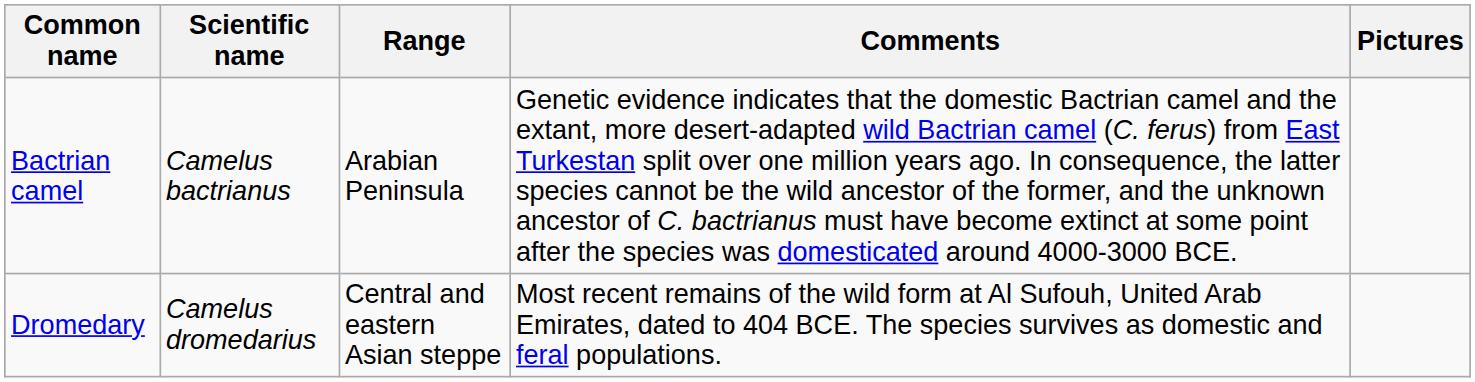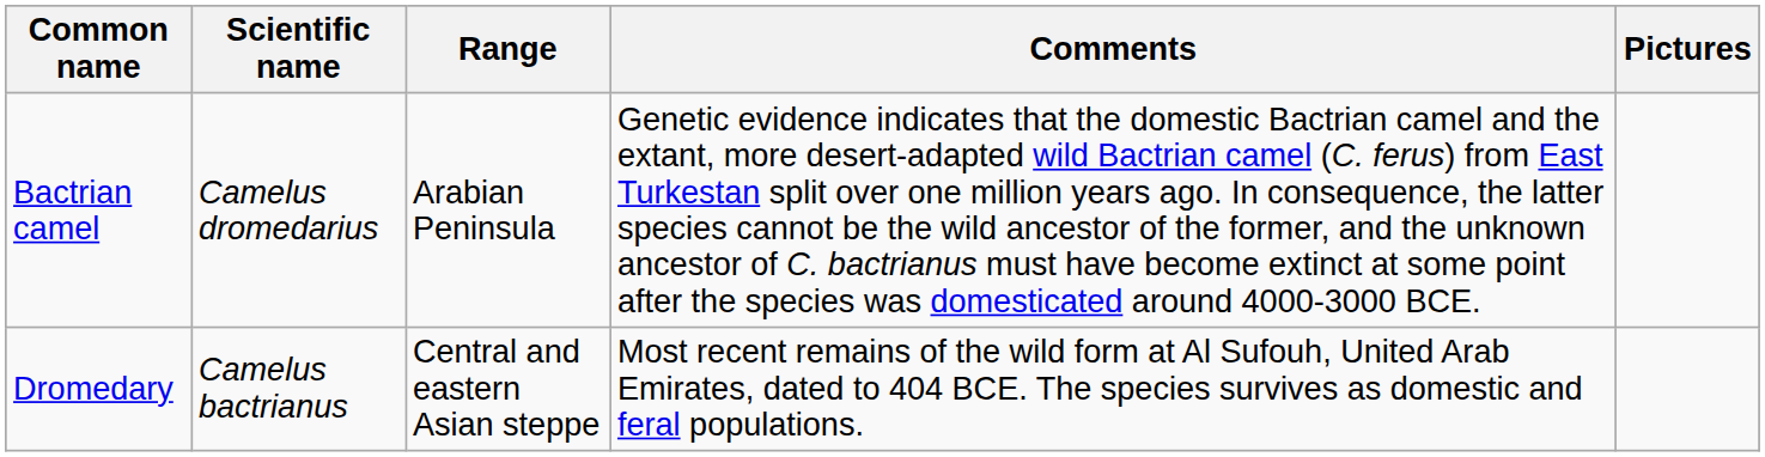 <table class="wikitable">
 <tr>
 <th>Common name</th>
 <th>Scientific name</th>
 <th>Range</th>
 <th class="unsortable">Comments</th>
 <th class="unsortable">Pictures</th>
 </tr>
 <tr>
 <td><a href='#'>Bactrian camel</a></td>
-<td><em>Camelus bactrianus</em></td>
+<td><em>Camelus dromedarius</em></td>
 <td>Arabian Peninsula</td>
 <td>Genetic evidence indicates that the domestic Bactrian camel and the extant, more desert-adapted <a href='#'>wild Bactrian camel</a> (<em>C. ferus</em>) from <a href='#'>East Turkestan</a> split over one million years ago. In consequence, the latter species cannot be the wild ancestor of the former, and the unknown ancestor of <em>C. bactrianus</em> must have become extinct at some point after the species was <a href='#'>domesticated</a> around 4000-3000 BCE.</td>
 <td></td>
 </tr>
 <tr>
 <td><a href='#'>Dromedary</a></td>
-<td><em>Camelus dromedarius</em></td>
+<td><em>Camelus bactrianus</em></td>
 <td>Central and eastern Asian steppe</td>
 <td>Most recent remains of the wild form at Al Sufouh, United Arab Emirates, dated to 404 BCE. The species survives as domestic and <a href='#'>feral</a> populations.</td>
 <td></td>
 </tr>
 </table>
